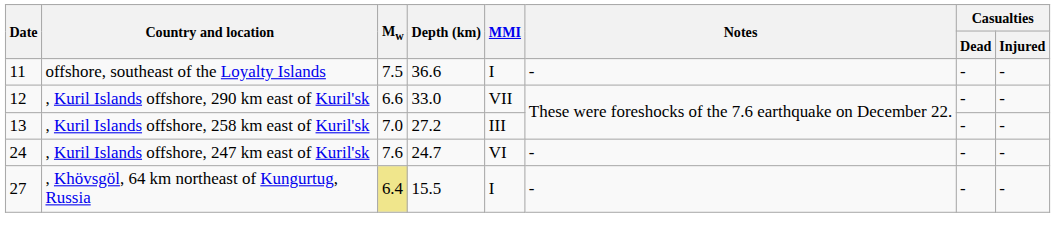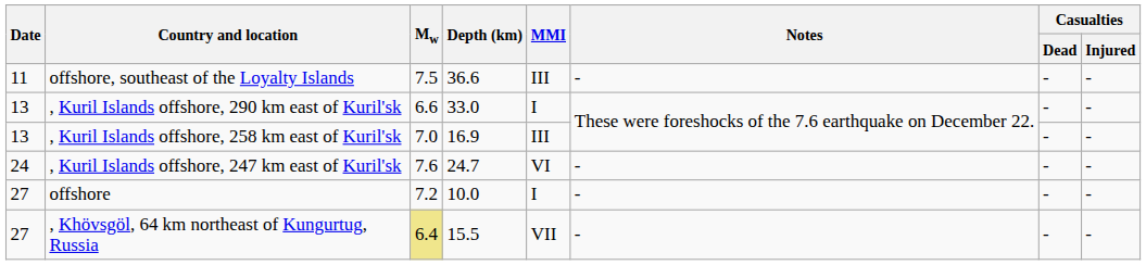 <table class="wikitable sortable" style="border:1px black; margin-left:1em;">
 <tr>
 <th rowspan="2"><small>Date</small></th>
 <th rowspan="2" style="width: 310px"><small>Country and location</small></th>
 <th rowspan="2"><small>M<sub>w</sub></small></th>
 <th rowspan="2"><small>Depth (km)</small></th>
 <th rowspan="2"><small><a href='#'>MMI</a></small></th>
 <th rowspan="2" class="unsortable"><small>Notes</small></th>
 <th colspan="2"><small>Casualties</small></th>
 </tr>
 <tr>
 <th><small>Dead</small></th>
 <th><small>Injured</small></th>
 </tr>
 <tr>
 <td>11</td>
 <td> offshore, southeast of the <a href='#'>Loyalty Islands</a></td>
 <td>7.5</td>
 <td>36.6</td>
-<td>I</td>
+<td>III</td>
 <td>-</td>
 <td>-</td>
 <td>-</td>
 </tr>
 <tr>
-<td>12</td>
+<td>13</td>
 <td>, <a href='#'>Kuril Islands</a> offshore, 290 km east of <a href='#'>Kuril'sk</a></td>
 <td>6.6</td>
 <td>33.0</td>
-<td>VII</td>
+<td>I</td>
 <td rowspan="2">These were foreshocks of the 7.6 earthquake on December 22.</td>
 <td>-</td>
 <td>-</td>
 </tr>
 <tr>
 <td>13</td>
 <td>, <a href='#'>Kuril Islands</a> offshore, 258 km east of <a href='#'>Kuril'sk</a></td>
 <td>7.0</td>
-<td>27.2</td>
+<td>16.9</td>
 <td>III</td>
 <td>-</td>
 <td>-</td>
 </tr>
 <tr>
 <td>24</td>
 <td>, <a href='#'>Kuril Islands</a> offshore, 247 km east of <a href='#'>Kuril'sk</a></td>
 <td>7.6</td>
 <td>24.7</td>
 <td>VI</td>
 <td>-</td>
 <td>-</td>
 <td>-</td>
 </tr>
 <tr>
 <td>27</td>
+<td> offshore</td>
+<td>7.2</td>
+<td>10.0</td>
+<td>I</td>
+<td>-</td>
+<td>-</td>
+<td>-</td>
+</tr>
+<tr>
+<td>27</td>
 <td>, <a href='#'>Khövsgöl</a>, 64 km northeast of <a href='#'>Kungurtug</a>, <a href='#'>Russia</a></td>
 <td style="background: khaki;">6.4</td>
 <td>15.5</td>
-<td>I</td>
+<td>VII</td>
 <td>-</td>
 <td>-</td>
 <td>-</td>
 </tr>
 <tr>
 </tr>
 </table>
